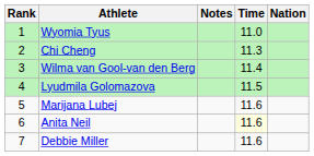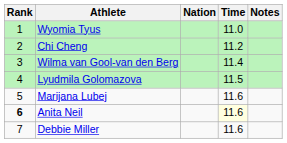 <table class="wikitable sortable" style="text-align:center">
 <tr>
 <th>Rank</th>
 <th>Athlete</th>
+<th>Nation</th>
+<th>Time</th>
 <th>Notes</th>
-<th>Time</th>
-<th>Nation</th>
 </tr>
 <tr bgcolor=bbf3bb>
 <td>1</td>
 <td align=left><a href='#'>Wyomia Tyus</a></td>
+<td align=left></td>
+<td>11.0</td>
 <td></td>
-<td>11.0</td>
-<td align=left></td>
 </tr>
 <tr bgcolor=bbf3bb>
 <td>2</td>
 <td align=left><a href='#'>Chi Cheng</a></td>
+<td align=left></td>
+<td>11.2</td>
 <td></td>
-<td>11.3</td>
-<td align=left></td>
 </tr>
 <tr bgcolor=bbf3bb>
 <td>3</td>
 <td align=left><a href='#'>Wilma van Gool-van den Berg</a></td>
+<td align=left></td>
+<td>11.4</td>
 <td></td>
-<td>11.4</td>
-<td align=left></td>
 </tr>
 <tr bgcolor=bbf3bb>
 <td>4</td>
 <td align=left><a href='#'>Lyudmila Golomazova</a></td>
+<td align=left></td>
+<td>11.5</td>
 <td></td>
-<td>11.5</td>
-<td align=left></td>
 </tr>
 <tr>
 <td>5</td>
 <td align=left><a href='#'>Marijana Lubej</a></td>
+<td align=left></td>
+<td>11.6</td>
 <td></td>
-<td>11.6</td>
-<td align=left></td>
 </tr>
 <tr>
-<td>6</td>
+<td><strong>6</strong></td>
 <td align=left><a href='#'>Anita Neil</a></td>
+<td align=left></td>
+<td style="background: lightyellow;">11.6</td>
 <td></td>
-<td style="background: lightyellow;">11.6</td>
-<td align=left></td>
 </tr>
 <tr>
 <td>7</td>
 <td align=left><a href='#'>Debbie Miller</a></td>
+<td align=left></td>
+<td>11.6</td>
 <td></td>
-<td>11.6</td>
-<td align=left></td>
 </tr>
 </table>
